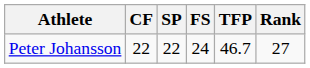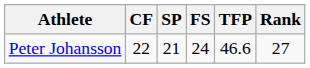 <table class="wikitable" border="1" style="font-size:90%">
 <tr>
 <th>Athlete</th>
 <th>CF</th>
 <th>SP</th>
 <th>FS</th>
 <th>TFP</th>
 <th>Rank</th>
 </tr>
 <tr align=center>
 <td align=left><a href='#'>Peter Johansson</a></td>
 <td>22</td>
-<td>22</td>
+<td>21</td>
 <td>24</td>
-<td>46.7</td>
+<td>46.6</td>
 <td>27</td>
 </tr>
 </table>
